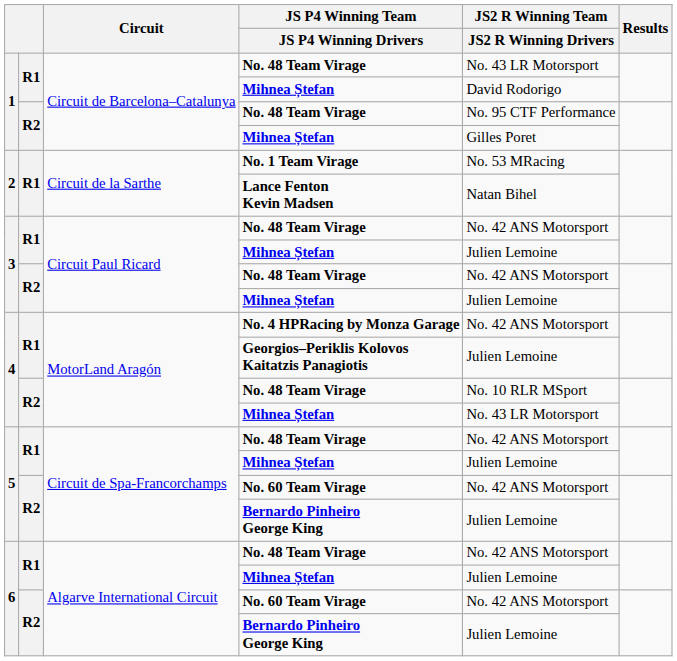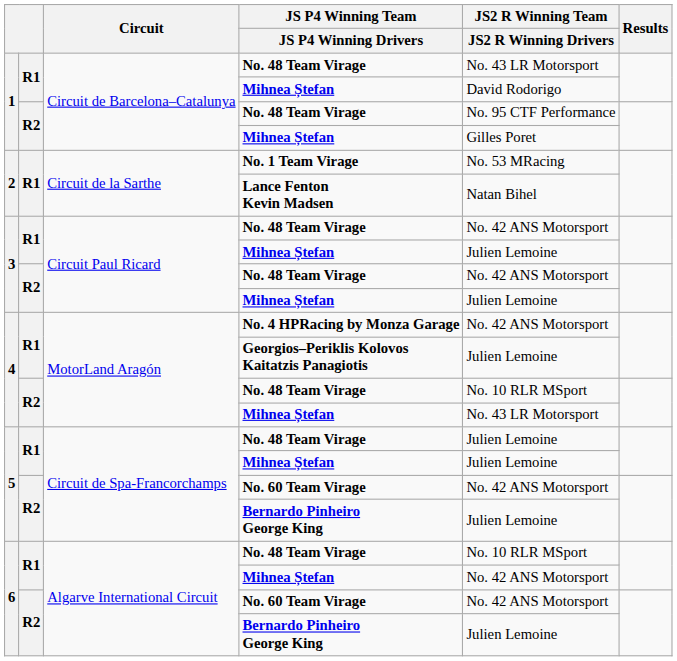 <table class="wikitable" style="font-size: 85%;">
 <tr>
 <th colspan="2" rowspan="2"></th>
 <th rowspan="2">Circuit</th>
 <th>JS P4 Winning Team</th>
 <th>JS2 R Winning Team</th>
 <th rowspan="2">Results</th>
 </tr>
 <tr>
 <th>JS P4 Winning Drivers</th>
 <th>JS2 R Winning Drivers</th>
 </tr>
 <tr>
 <th rowspan="4">1</th>
 <th rowspan="2">R1</th>
 <td rowspan="4"> <a href='#'>Circuit de Barcelona–Catalunya</a></td>
 <td><strong> No. 48 Team Virage</strong></td>
 <td> No. 43 LR Motorsport</td>
 <td rowspan="2"></td>
 </tr>
 <tr>
 <td> <strong><a href='#'>Mihnea Ștefan</a></strong></td>
 <td> David Rodorigo</td>
 </tr>
 <tr>
 <th rowspan="2">R2</th>
 <td><strong> No. 48 Team Virage</strong></td>
 <td> No. 95 CTF Performance</td>
 <td rowspan="2"></td>
 </tr>
 <tr>
 <td> <strong><a href='#'>Mihnea Ștefan</a></strong></td>
 <td> Gilles Poret</td>
 </tr>
 <tr>
 <th rowspan="2">2</th>
 <th rowspan="2">R1</th>
 <td rowspan="2"> <a href='#'>Circuit de la Sarthe</a></td>
 <td><strong> No. 1 Team Virage</strong></td>
 <td> No. 53 MRacing</td>
 <td rowspan="2"></td>
 </tr>
 <tr>
 <td><strong> Lance Fenton<br> Kevin Madsen</strong></td>
 <td> Natan Bihel</td>
 </tr>
 <tr>
 <th rowspan="4">3</th>
 <th rowspan="2">R1</th>
 <td rowspan="4"> <a href='#'>Circuit Paul Ricard</a></td>
 <td><strong> No. 48 Team Virage</strong></td>
 <td> No. 42 ANS Motorsport</td>
 <td rowspan="2"></td>
 </tr>
 <tr>
 <td> <strong><a href='#'>Mihnea Ștefan</a></strong></td>
 <td> Julien Lemoine</td>
 </tr>
 <tr>
 <th rowspan="2">R2</th>
 <td><strong> No. 48 Team Virage</strong></td>
 <td> No. 42 ANS Motorsport</td>
 <td rowspan="2"></td>
 </tr>
 <tr>
 <td> <strong><a href='#'>Mihnea Ștefan</a></strong></td>
 <td> Julien Lemoine</td>
 </tr>
 <tr>
 <th rowspan="4">4</th>
 <th rowspan="2">R1</th>
 <td rowspan="4"> <a href='#'>MotorLand Aragón</a></td>
 <td><strong> No. 4 HPRacing by Monza Garage</strong></td>
 <td> No. 42 ANS Motorsport</td>
 <td rowspan="2"></td>
 </tr>
 <tr>
 <td><strong> Georgios–Periklis Kolovos<br> Kaitatzis Panagiotis</strong></td>
 <td> Julien Lemoine</td>
 </tr>
 <tr>
 <th rowspan="2">R2</th>
 <td><strong> No. 48 Team Virage</strong></td>
 <td> No. 10 RLR MSport</td>
 <td rowspan="2"></td>
 </tr>
 <tr>
 <td> <strong><a href='#'>Mihnea Ștefan</a></strong></td>
 <td> No. 43 LR Motorsport</td>
 </tr>
 <tr>
 <th rowspan="4">5</th>
 <th rowspan="2">R1</th>
 <td rowspan="4"> <a href='#'>Circuit de Spa-Francorchamps</a></td>
 <td><strong> No. 48 Team Virage</strong></td>
-<td> No. 42 ANS Motorsport</td>
+<td> Julien Lemoine</td>
 <td rowspan="2"></td>
 </tr>
 <tr>
 <td> <strong><a href='#'>Mihnea Ștefan</a></strong></td>
 <td> Julien Lemoine</td>
 </tr>
 <tr>
 <th rowspan="2">R2</th>
 <td><strong> No. 60 Team Virage</strong></td>
 <td> No. 42 ANS Motorsport</td>
 <td rowspan="2"></td>
 </tr>
 <tr>
 <td><strong> <a href='#'>Bernardo Pinheiro</a><br> George King</strong></td>
 <td> Julien Lemoine</td>
 </tr>
 <tr>
 <th rowspan="4">6</th>
 <th rowspan="2">R1</th>
 <td rowspan="4"> <a href='#'>Algarve International Circuit</a></td>
 <td><strong> No. 48 Team Virage</strong></td>
-<td> No. 42 ANS Motorsport</td>
+<td> No. 10 RLR MSport</td>
 <td rowspan="2"></td>
 </tr>
 <tr>
 <td> <strong><a href='#'>Mihnea Ștefan</a></strong></td>
-<td> Julien Lemoine</td>
+<td> No. 42 ANS Motorsport</td>
 </tr>
 <tr>
 <th rowspan="2">R2</th>
 <td><strong> No. 60 Team Virage</strong></td>
 <td> No. 42 ANS Motorsport</td>
 <td rowspan="2"></td>
 </tr>
 <tr>
 <td><strong> <a href='#'>Bernardo Pinheiro</a><br> George King</strong></td>
 <td> Julien Lemoine</td>
 </tr>
 </table>
